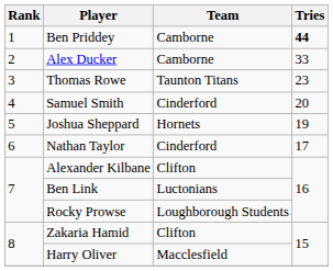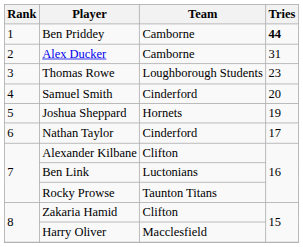 <table class="wikitable">
 <tr>
 <th>Rank</th>
 <th>Player</th>
 <th>Team</th>
 <th>Tries</th>
 </tr>
 <tr>
 <td>1</td>
 <td>Ben Priddey</td>
 <td>Camborne</td>
 <td><strong>44</strong></td>
 </tr>
 <tr>
 <td>2</td>
 <td><a href='#'>Alex Ducker</a></td>
 <td>Camborne</td>
-<td>33</td>
+<td>31</td>
 </tr>
 <tr>
 <td>3</td>
 <td>Thomas Rowe</td>
-<td>Taunton Titans</td>
+<td>Loughborough Students</td>
 <td>23</td>
 </tr>
 <tr>
 <td>4</td>
 <td>Samuel Smith</td>
 <td>Cinderford</td>
 <td>20</td>
 </tr>
 <tr>
 <td>5</td>
 <td>Joshua Sheppard</td>
 <td>Hornets</td>
 <td>19</td>
 </tr>
 <tr>
 <td>6</td>
 <td>Nathan Taylor</td>
 <td>Cinderford</td>
 <td>17</td>
 </tr>
 <tr>
 <td rowspan=3>7</td>
 <td>Alexander Kilbane</td>
 <td>Clifton</td>
 <td rowspan=3>16</td>
 </tr>
 <tr>
 <td>Ben Link</td>
 <td>Luctonians</td>
 </tr>
 <tr>
 <td>Rocky Prowse</td>
-<td>Loughborough Students</td>
+<td>Taunton Titans</td>
 </tr>
 <tr>
 <td rowspan=2>8</td>
 <td>Zakaria Hamid</td>
 <td>Clifton</td>
 <td rowspan=2>15</td>
 </tr>
 <tr>
 <td>Harry Oliver</td>
 <td>Macclesfield</td>
 </tr>
 <tr>
 </tr>
 </table>
